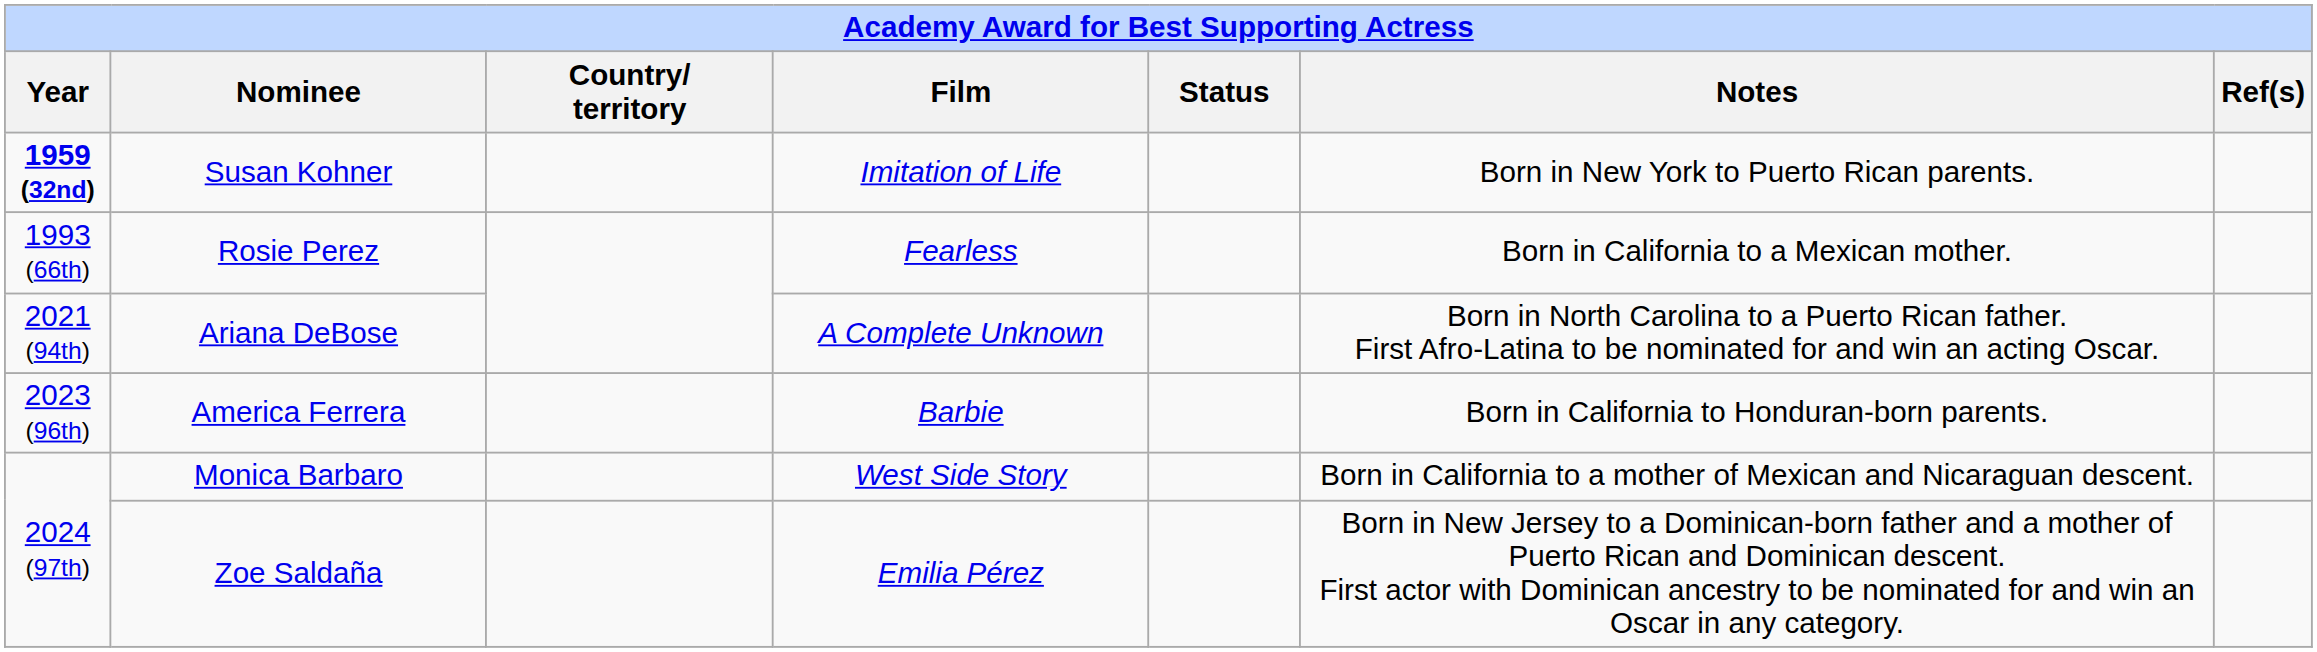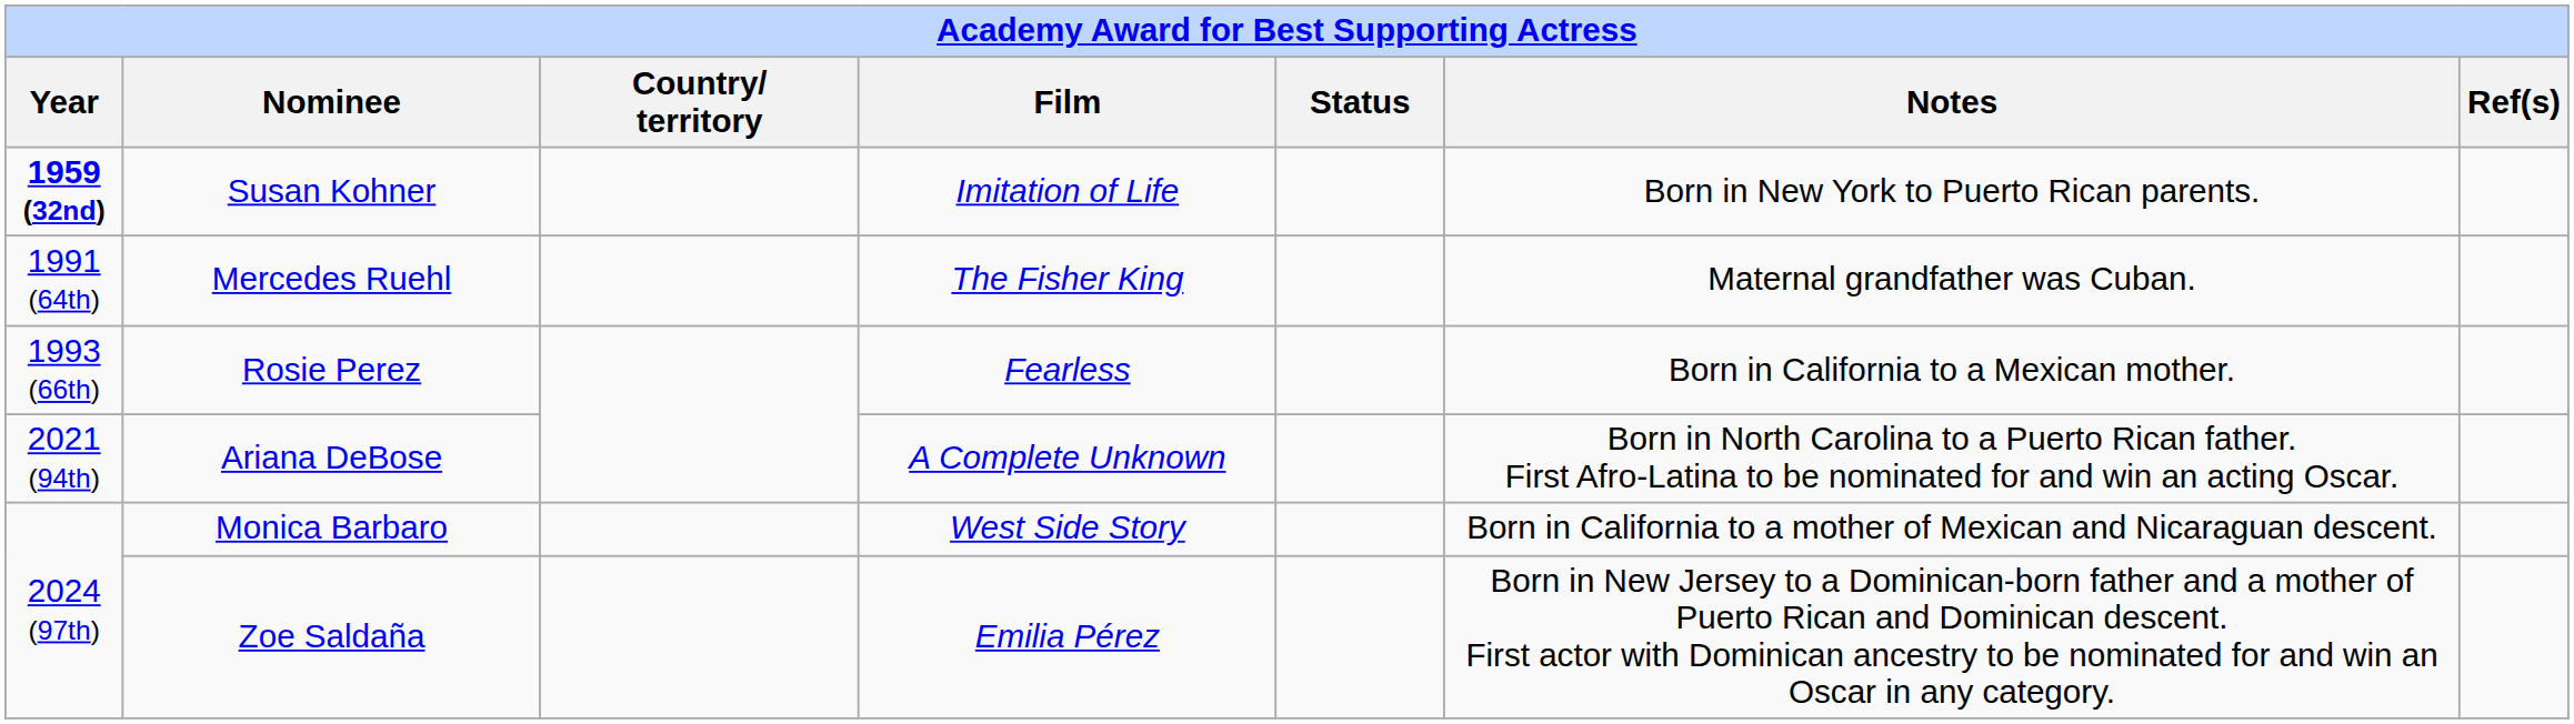 <table class="wikitable" style="text-align: center">
 <tr style="background:#bfd7ff;">
 <td colspan="7" style="text-align:center;"><strong><a href='#'>Academy Award for Best Supporting Actress</a></strong></td>
 </tr>
 <tr style="background:#ebf5ff;">
 <th style="width:50px;">Year</th>
 <th style="width:200px;">Nominee</th>
 <th style="width:150px;">Country/<br>territory</th>
 <th style="width:200px;">Film</th>
 <th style="width:75px;">Status</th>
 <th style="width:500px;">Notes</th>
 <th width="3">Ref(s)</th>
 </tr>
 <tr>
 <td style="text-align: center"><strong><a href='#'>1959</a><br><small>(<a href='#'>32nd</a>)</small></strong></td>
 <td><a href='#'>Susan Kohner</a></td>
 <td><div></div></td>
 <td><em><a href='#'>Imitation of Life</a></em></td>
 <td></td>
 <td>Born in New York to Puerto Rican parents.</td>
 <td></td>
 </tr>
 <tr>
+<td style="text-align: center"><a href='#'>1991</a><br><small>(<a href='#'>64th</a>)</small></td>
+<td><a href='#'>Mercedes Ruehl</a></td>
+<td><div></div></td>
+<td><em><a href='#'>The Fisher King</a></em></td>
+<td></td>
+<td style="text-align: center">Maternal grandfather was Cuban.</td>
+<td></td>
+</tr>
+<tr>
 <td style="text-align: center"><a href='#'>1993</a><br><small>(<a href='#'>66th</a>)</small></td>
 <td><a href='#'>Rosie Perez</a></td>
 <td rowspan=2><div></div></td>
 <td><em><a href='#'>Fearless</a></em></td>
 <td></td>
 <td>Born in California to a Mexican mother.</td>
 <td style="text-align: center"></td>
 </tr>
 <tr>
 <td style="text-align: center"><a href='#'>2021</a><br><small>(<a href='#'>94th</a>)</small></td>
 <td><a href='#'>Ariana DeBose</a></td>
 <td><em><a href='#'>A Complete Unknown</a></em></td>
 <td></td>
 <td>Born in North Carolina to a Puerto Rican father.<br>First Afro-Latina to be nominated for and win an acting Oscar.</td>
-<td style="text-align: center"></td>
-</tr>
-<tr>
-<td style="text-align: center"><a href='#'>2023</a><br><small>(<a href='#'>96th</a>)</small></td>
-<td><a href='#'>America Ferrera</a></td>
-<td><div></div></td>
-<td><em><a href='#'>Barbie</a></em></td>
-<td></td>
-<td>Born in California to Honduran-born parents.</td>
 <td style="text-align: center"></td>
 </tr>
 <tr>
 <td style="text-align: center" rowspan="2"><a href='#'>2024</a><br><small>(<a href='#'>97th</a>)</small></td>
 <td><a href='#'>Monica Barbaro</a></td>
 <td><div><br></div></td>
 <td><em><a href='#'>West Side Story</a></em></td>
 <td></td>
 <td>Born in California to a mother of Mexican and Nicaraguan descent.</td>
 <td style="text-align: center"></td>
 </tr>
 <tr>
 <td><a href='#'>Zoe Saldaña</a></td>
 <td><div><br></div></td>
 <td><em><a href='#'>Emilia Pérez</a></em></td>
 <td></td>
 <td>Born in New Jersey to a Dominican-born father and a mother of Puerto Rican and Dominican descent. <br> First actor with Dominican ancestry to be nominated for and win an Oscar in any category.</td>
 <td style="text-align: center"></td>
 </tr>
 </table>
